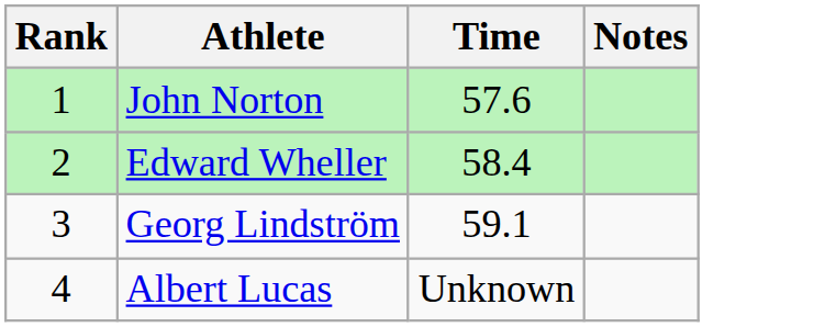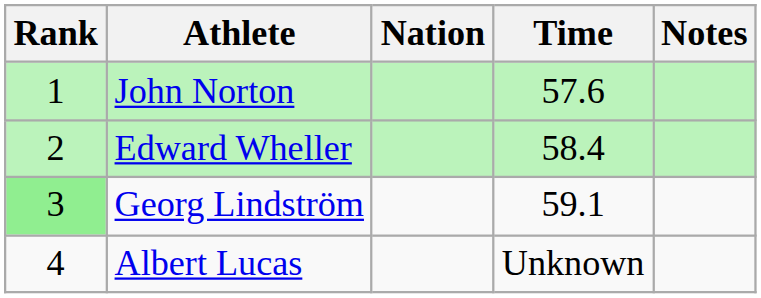 <table class="wikitable sortable" style="text-align:center">
 <tr>
 <th>Rank</th>
 <th>Athlete</th>
+<th>Nation</th>
 <th>Time</th>
 <th>Notes</th>
 </tr>
 <tr bgcolor=bbf3bb>
 <td>1</td>
 <td align=left><a href='#'>John Norton</a></td>
+<td align=left></td>
 <td>57.6</td>
 <td></td>
 </tr>
 <tr bgcolor=bbf3bb>
 <td>2</td>
 <td align=left><a href='#'>Edward Wheller</a></td>
+<td align=left></td>
 <td>58.4</td>
 <td></td>
 </tr>
 <tr>
-<td>3</td>
+<td style="background: lightgreen;">3</td>
 <td align=left><a href='#'>Georg Lindström</a></td>
+<td align=left></td>
 <td>59.1</td>
 <td></td>
 </tr>
 <tr>
 <td>4</td>
 <td align=left><a href='#'>Albert Lucas</a></td>
+<td align=left></td>
 <td data-sort-value=70.0>Unknown</td>
 <td></td>
 </tr>
 </table>
